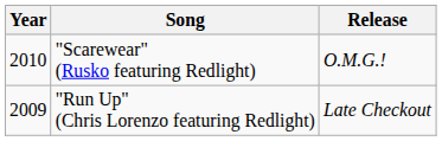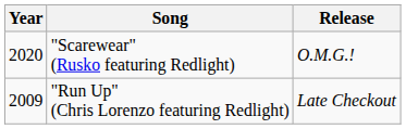 <table class="wikitable">
 <tr>
 <th>Year</th>
 <th>Song</th>
 <th>Release</th>
 </tr>
 <tr>
-<td>2010</td>
+<td>2020</td>
 <td>"Scarewear"<br><span>(<a href='#'>Rusko</a> featuring Redlight)</span></td>
 <td><em>O.M.G.!</em></td>
 </tr>
 <tr>
 <td>2009</td>
 <td>"Run Up"<br><span>(Chris Lorenzo featuring Redlight)</span></td>
 <td><em>Late Checkout</em></td>
 </tr>
 </table>
